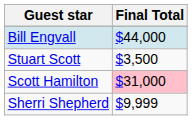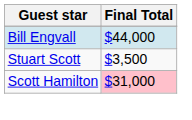 <table class="wikitable">
 <tr>
 <th>Guest star</th>
 <th>Final Total</th>
 </tr>
 <tr>
 </tr>
 <tr style="background:#D1E8EF;">
 <td><a href='#'>Bill Engvall</a></td>
 <td><a href='#'>$</a>44,000</td>
 </tr>
 <tr>
 <td><a href='#'>Stuart Scott</a></td>
 <td><a href='#'>$</a>3,500</td>
 </tr>
 <tr>
 <td><a href='#'>Scott Hamilton</a></td>
 <td style="background: pink;"><a href='#'>$</a>31,000</td>
 </tr>
-<tr>
-<td><a href='#'>Sherri Shepherd</a></td>
-<td><a href='#'>$</a>9,999</td>
-</tr>
 </table>
